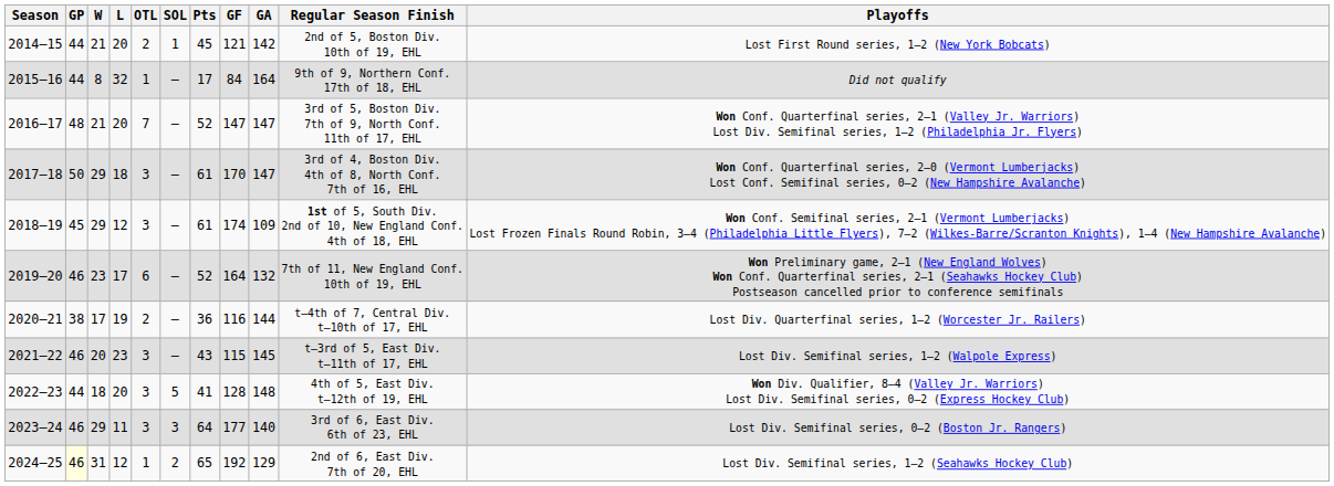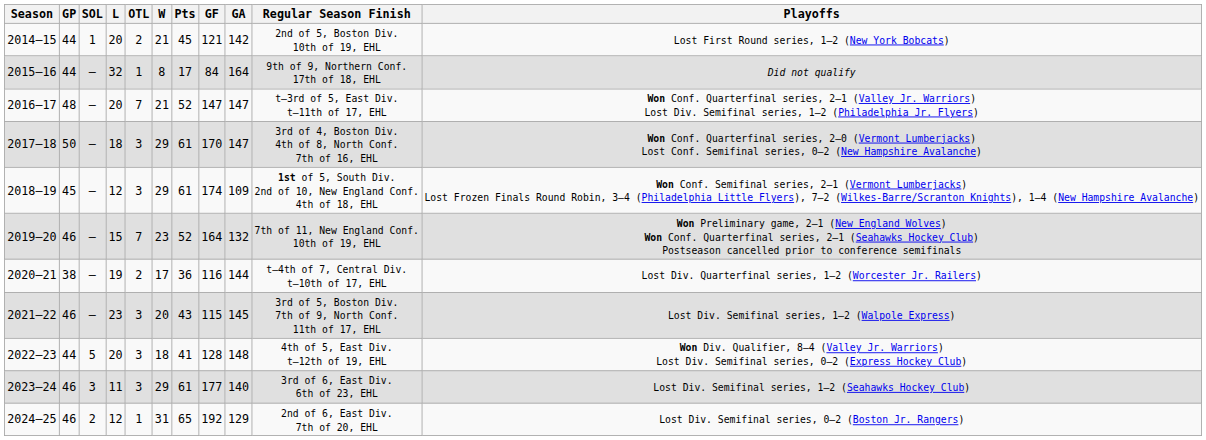 <table class="wikitable" style="text-align:center">
 <tr>
 <th>Season</th>
 <th>GP</th>
-<th>W</th>
+<th>SOL</th>
 <th>L</th>
 <th>OTL</th>
-<th>SOL</th>
+<th>W</th>
 <th>Pts</th>
 <th>GF</th>
 <th>GA</th>
 <th>Regular Season Finish</th>
 <th>Playoffs</th>
 </tr>
 <tr>
 <td>2014–15</td>
 <td>44</td>
-<td>21</td>
+<td>1</td>
 <td>20</td>
 <td>2</td>
-<td>1</td>
+<td>21</td>
 <td>45</td>
 <td>121</td>
 <td>142</td>
 <td><small>2nd of 5, Boston Div.<br>10th of 19, EHL</small></td>
 <td><small>Lost First Round series, 1–2 (<a href='#'>New York Bobcats</a>)</small></td>
 </tr>
 <tr bgcolor=e0e0e0>
 <td>2015–16</td>
 <td>44</td>
-<td>8</td>
+<td>–</td>
 <td>32</td>
 <td>1</td>
-<td>–</td>
+<td>8</td>
 <td>17</td>
 <td>84</td>
 <td>164</td>
 <td><small>9th of 9, Northern Conf.<br>17th of 18, EHL</small></td>
 <td><small><em>Did not qualify</em></small></td>
 </tr>
 <tr>
 <td>2016–17</td>
 <td>48</td>
-<td>21</td>
+<td>–</td>
 <td>20</td>
 <td>7</td>
-<td>–</td>
+<td>21</td>
 <td>52</td>
 <td>147</td>
 <td>147</td>
-<td><small>3rd of 5, Boston Div.<br>7th of 9, North Conf.<br>11th of 17, EHL</small></td>
+<td><small>t–3rd of 5, East Div.<br>t–11th of 17, EHL</small></td>
 <td><small><strong>Won</strong> Conf. Quarterfinal series, 2–1 (<a href='#'>Valley Jr. Warriors</a>)<br>Lost Div. Semifinal series, 1–2 (<a href='#'>Philadelphia Jr. Flyers</a>)</small></td>
 </tr>
 <tr bgcolor=e0e0e0>
 <td>2017–18</td>
 <td>50</td>
-<td>29</td>
+<td>–</td>
 <td>18</td>
 <td>3</td>
-<td>–</td>
+<td>29</td>
 <td>61</td>
 <td>170</td>
 <td>147</td>
 <td><small>3rd of 4, Boston Div.<br>4th of 8, North Conf.<br>7th of 16, EHL</small></td>
 <td><small><strong>Won</strong> Conf. Quarterfinal series, 2–0 (<a href='#'>Vermont Lumberjacks</a>)<br>Lost Conf. Semifinal series, 0–2 (<a href='#'>New Hampshire Avalanche</a>)</small></td>
 </tr>
 <tr>
 <td>2018–19</td>
 <td>45</td>
-<td>29</td>
+<td>–</td>
 <td>12</td>
 <td>3</td>
-<td>–</td>
+<td>29</td>
 <td>61</td>
 <td>174</td>
 <td>109</td>
 <td><small><strong>1st</strong> of 5, South Div.<br>2nd of 10, New England Conf.<br>4th of 18, EHL</small></td>
 <td><small><strong>Won</strong> Conf. Semifinal series, 2–1 (<a href='#'>Vermont Lumberjacks</a>)<br>Lost Frozen Finals Round Robin, 3–4 (<a href='#'>Philadelphia Little Flyers</a>), 7–2 (<a href='#'>Wilkes-Barre/Scranton Knights</a>), 1–4 (<a href='#'>New Hampshire Avalanche</a>)</small></td>
 </tr>
 <tr bgcolor=e0e0e0>
 <td>2019–20</td>
 <td>46</td>
+<td>–</td>
+<td>15</td>
+<td>7</td>
 <td>23</td>
-<td>17</td>
-<td>6</td>
-<td>–</td>
 <td>52</td>
 <td>164</td>
 <td>132</td>
 <td><small>7th of 11, New England Conf.<br>10th of 19, EHL</small></td>
 <td><small><strong>Won</strong> Preliminary game, 2–1 (<a href='#'>New England Wolves</a>)<br><strong>Won</strong> Conf. Quarterfinal series, 2–1 (<a href='#'>Seahawks Hockey Club</a>)<br>Postseason cancelled prior to conference semifinals</small></td>
 </tr>
 <tr>
 <td>2020–21</td>
 <td>38</td>
-<td>17</td>
+<td>–</td>
 <td>19</td>
 <td>2</td>
-<td>–</td>
+<td>17</td>
 <td>36</td>
 <td>116</td>
 <td>144</td>
 <td><small>t–4th of 7, Central Div.<br>t–10th of 17, EHL</small></td>
 <td><small>Lost Div. Quarterfinal series, 1–2 (<a href='#'>Worcester Jr. Railers</a>)</small></td>
 </tr>
 <tr bgcolor=e0e0e0>
 <td>2021–22</td>
 <td>46</td>
-<td>20</td>
+<td>–</td>
 <td>23</td>
 <td>3</td>
-<td>–</td>
+<td>20</td>
 <td>43</td>
 <td>115</td>
 <td>145</td>
-<td><small>t–3rd of 5, East Div.<br>t–11th of 17, EHL</small></td>
+<td><small>3rd of 5, Boston Div.<br>7th of 9, North Conf.<br>11th of 17, EHL</small></td>
 <td><small>Lost Div. Semifinal series, 1–2 (<a href='#'>Walpole Express</a>)</small></td>
 </tr>
 <tr>
 <td>2022–23</td>
 <td>44</td>
-<td>18</td>
+<td>5</td>
 <td>20</td>
 <td>3</td>
-<td>5</td>
+<td>18</td>
 <td>41</td>
 <td>128</td>
 <td>148</td>
 <td><small>4th of 5, East Div.<br>t–12th of 19, EHL</small></td>
 <td><small><strong>Won</strong> Div. Qualifier, 8–4 (<a href='#'>Valley Jr. Warriors</a>)<br>Lost Div. Semifinal series, 0–2 (<a href='#'>Express Hockey Club</a>)</small></td>
 </tr>
 <tr bgcolor=e0e0e0>
 <td>2023–24</td>
 <td>46</td>
-<td>29</td>
+<td>3</td>
 <td>11</td>
 <td>3</td>
-<td>3</td>
-<td>64</td>
+<td>29</td>
+<td>61</td>
 <td>177</td>
 <td>140</td>
 <td><small>3rd of 6, East Div.<br>6th of 23, EHL</small></td>
-<td><small>Lost Div. Semifinal series, 0–2 (<a href='#'>Boston Jr. Rangers</a>)</small></td>
+<td><small>Lost Div. Semifinal series, 1–2 (<a href='#'>Seahawks Hockey Club</a>)</small></td>
 </tr>
 <tr>
 <td>2024–25</td>
-<td style="background: lightyellow;">46</td>
-<td>31</td>
+<td>46</td>
+<td>2</td>
 <td>12</td>
 <td>1</td>
-<td>2</td>
+<td>31</td>
 <td>65</td>
 <td>192</td>
 <td>129</td>
 <td><small>2nd of 6, East Div.<br>7th of 20, EHL</small></td>
-<td><small>Lost Div. Semifinal series, 1–2 (<a href='#'>Seahawks Hockey Club</a>)</small></td>
+<td><small>Lost Div. Semifinal series, 0–2 (<a href='#'>Boston Jr. Rangers</a>)</small></td>
 </tr>
 </table>
